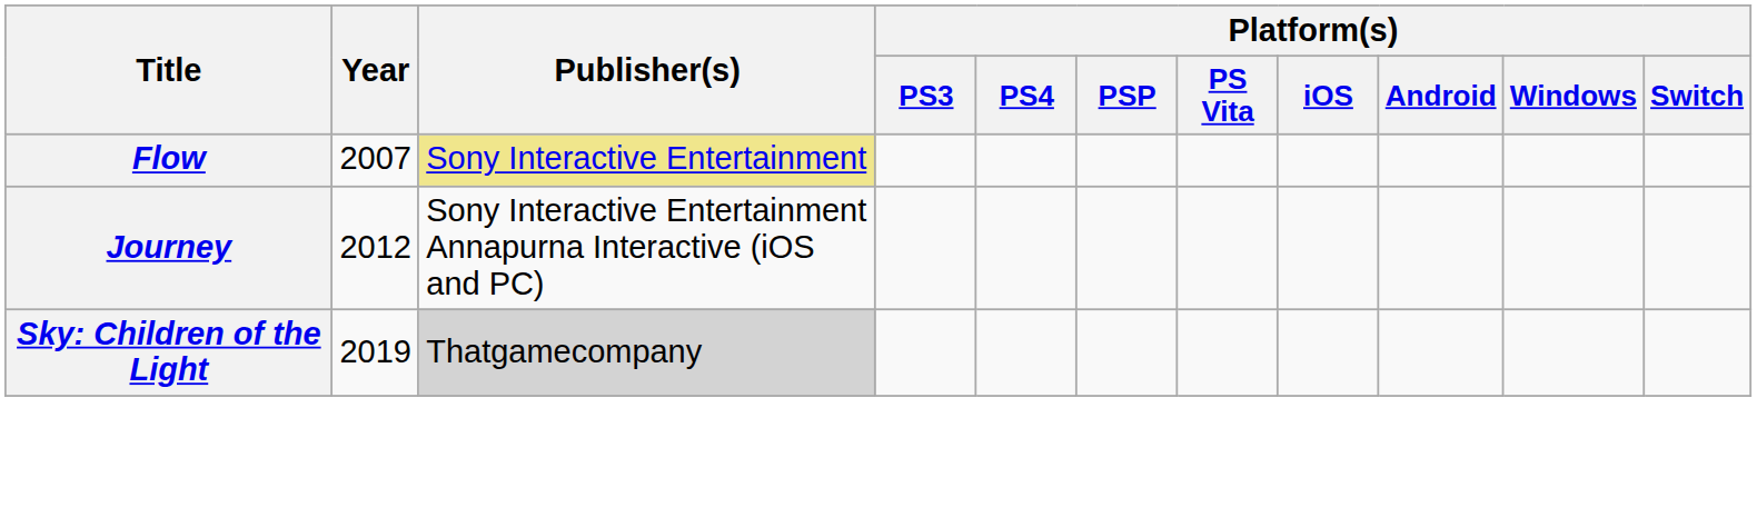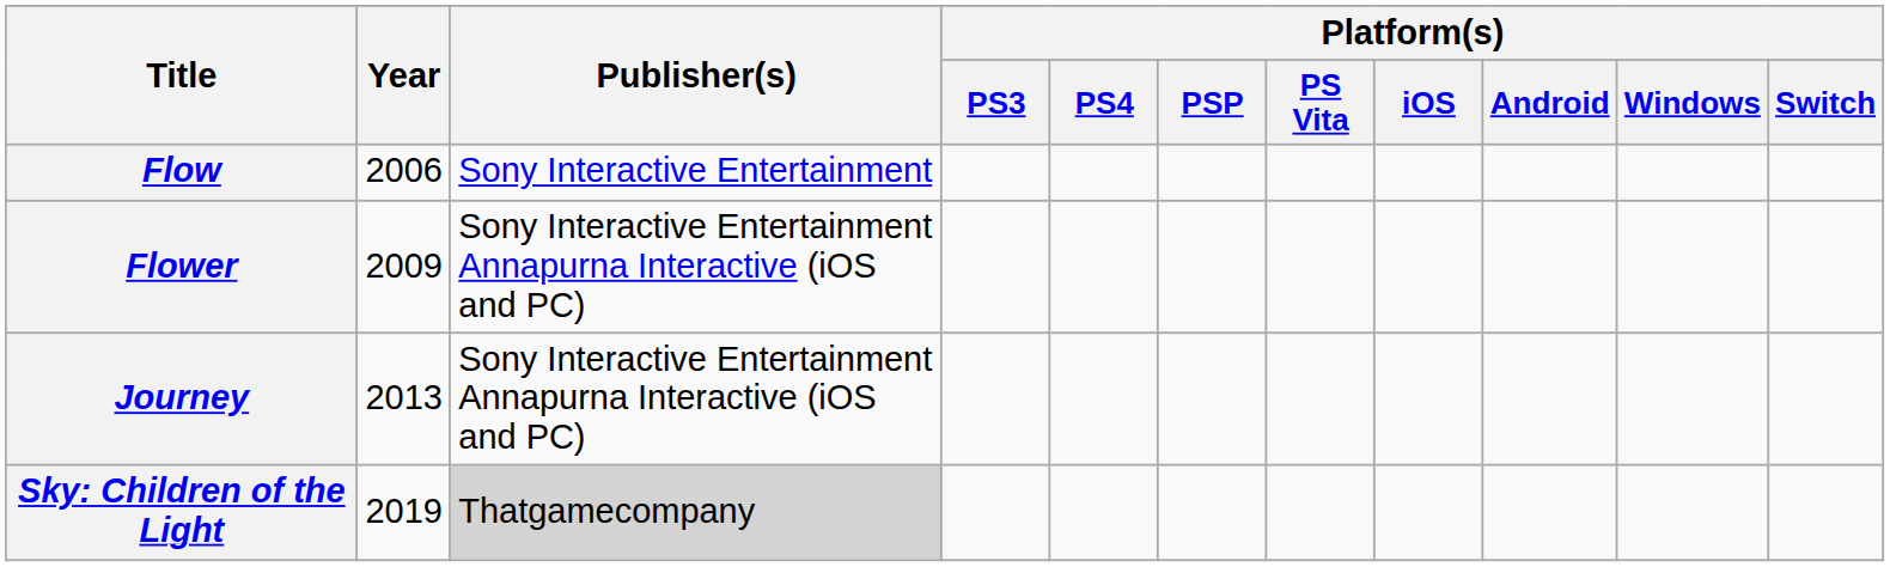 <table class="wikitable sortable">
 <tr>
 <th rowspan="2" scope="col">Title</th>
 <th rowspan="2" scope="col">Year</th>
 <th rowspan="2" scope="col">Publisher(s)</th>
 <th colspan="8" scope="col">Platform(s)</th>
 </tr>
 <tr>
 <th style="width:3em; font-size:90%" class="unsortable"><a href='#'>PS3</a></th>
 <th style="width:3em; font-size:90%" class="unsortable"><a href='#'>PS4</a></th>
 <th style="width:3em; font-size:90%" class="unsortable"><a href='#'>PSP</a></th>
 <th style="width:3em; font-size:90%" class="unsortable"><a href='#'>PS Vita</a></th>
 <th style="width:3em; font-size:90%" class="unsortable"><a href='#'>iOS</a></th>
 <th style="width:3em; font-size:90%" class="unsortable"><a href='#'>Android</a></th>
 <th style="width:3em; font-size:90%" class="unsortable"><a href='#'>Windows</a></th>
 <th style="width:3em; font-size:90%" class="unsortable"><a href='#'>Switch</a></th>
 </tr>
 <tr>
 <th scope="row"><em><a href='#'>Flow</a></em></th>
-<td>2007</td>
-<td style="background: khaki;"><a href='#'>Sony Interactive Entertainment</a></td>
+<td>2006</td>
+<td><a href='#'>Sony Interactive Entertainment</a></td>
+<td></td>
+<td></td>
+<td></td>
+<td></td>
+<td></td>
+<td></td>
+<td></td>
+<td></td>
+</tr>
+<tr>
+<th scope="row"><em><a href='#'>Flower</a></em></th>
+<td>2009</td>
+<td>Sony Interactive Entertainment<br><a href='#'>Annapurna Interactive</a> (iOS and PC)</td>
 <td></td>
 <td></td>
 <td></td>
 <td></td>
 <td></td>
 <td></td>
 <td></td>
 <td></td>
 </tr>
 <tr>
 <th scope="row"><em><a href='#'>Journey</a></em></th>
-<td>2012</td>
+<td>2013</td>
 <td>Sony Interactive Entertainment<br>Annapurna Interactive (iOS and PC)</td>
 <td></td>
 <td></td>
 <td></td>
 <td></td>
 <td></td>
 <td></td>
 <td></td>
 <td></td>
 </tr>
 <tr>
 <th scope="row"><em><a href='#'>Sky: Children of the Light</a></em></th>
 <td>2019</td>
 <td style="background: lightgrey;">Thatgamecompany</td>
 <td></td>
 <td></td>
 <td></td>
 <td></td>
 <td></td>
 <td></td>
 <td></td>
 <td></td>
 </tr>
 </table>
